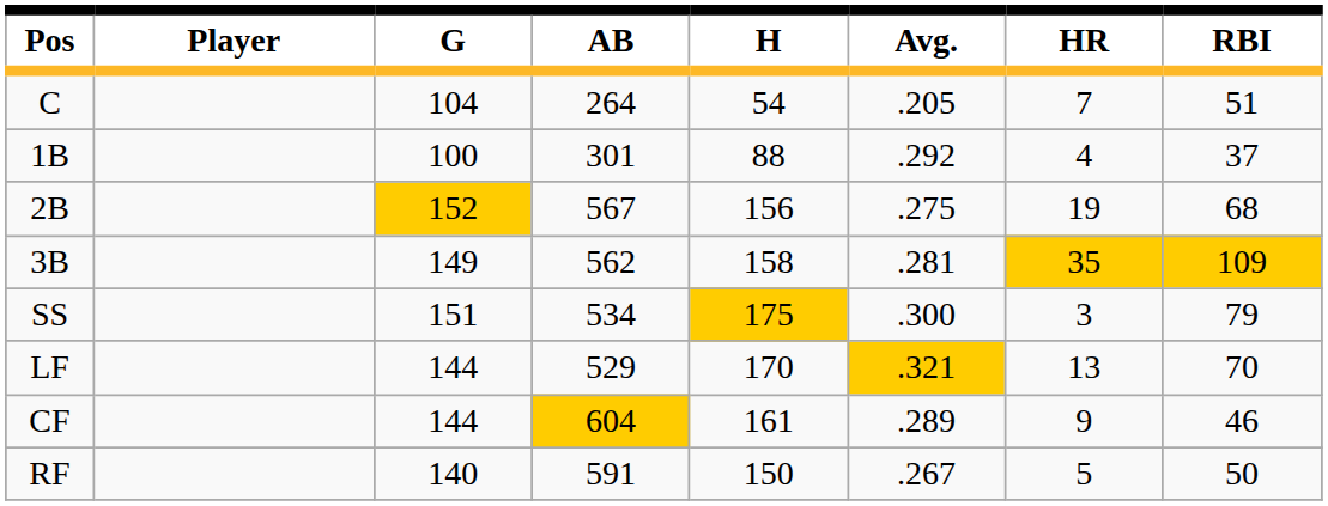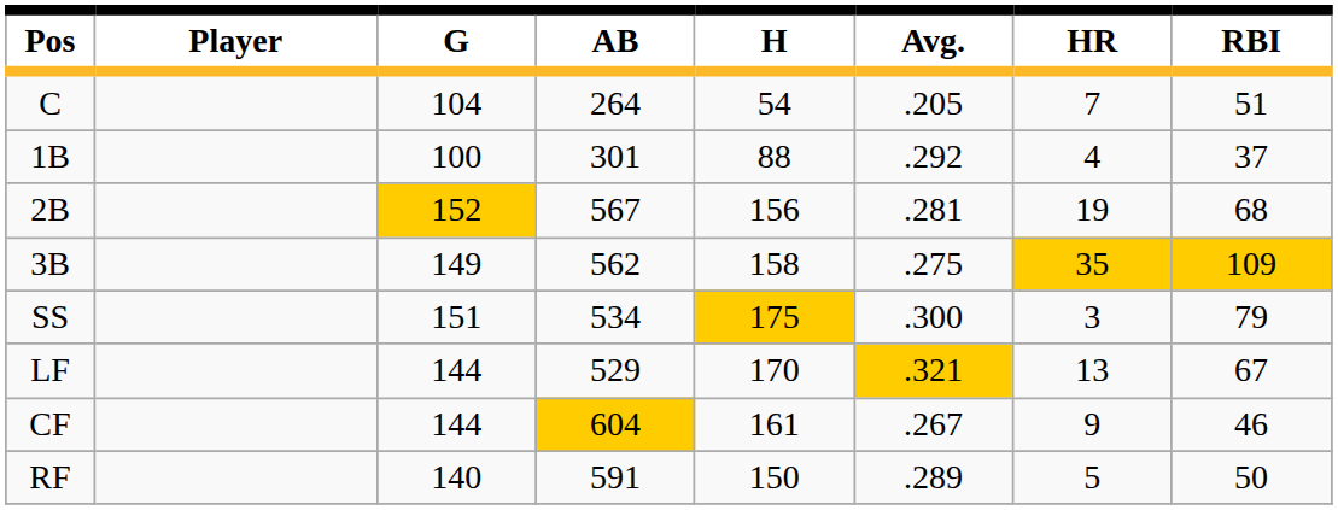 <table class="wikitable sortable">
 <tr>
 <th style="background:#FFFFFF; border-top:#000000 5px solid; border-bottom:#FDB827 5px solid;" width="5%">Pos</th>
 <th style="background:#FFFFFF; border-top:#000000 5px solid; border-bottom:#FDB827 5px solid;" width="16%">Player</th>
 <th style="background:#FFFFFF; border-top:#000000 5px solid; border-bottom:#FDB827 5px solid;" width="9%">G</th>
 <th style="background:#FFFFFF; border-top:#000000 5px solid; border-bottom:#FDB827 5px solid;" width="9%">AB</th>
 <th style="background:#FFFFFF; border-top:#000000 5px solid; border-bottom:#FDB827 5px solid;" width="9%">H</th>
 <th style="background:#FFFFFF; border-top:#000000 5px solid; border-bottom:#FDB827 5px solid;" width="9%">Avg.</th>
 <th style="background:#FFFFFF; border-top:#000000 5px solid; border-bottom:#FDB827 5px solid;" width="9%">HR</th>
 <th style="background:#FFFFFF; border-top:#000000 5px solid; border-bottom:#FDB827 5px solid;" width="9%">RBI</th>
 </tr>
 <tr align="center">
 <td>C</td>
 <td></td>
 <td>104</td>
 <td>264</td>
 <td>54</td>
 <td>.205</td>
 <td>7</td>
 <td>51</td>
 </tr>
 <tr align="center">
 <td>1B</td>
 <td></td>
 <td>100</td>
 <td>301</td>
 <td>88</td>
 <td>.292</td>
 <td>4</td>
 <td>37</td>
 </tr>
 <tr align="center">
 <td>2B</td>
 <td></td>
 <td bgcolor="#FFCC00">152</td>
 <td>567</td>
 <td>156</td>
-<td>.275</td>
+<td>.281</td>
 <td>19</td>
 <td>68</td>
 </tr>
 <tr align="center">
 <td>3B</td>
 <td></td>
 <td>149</td>
 <td>562</td>
 <td>158</td>
-<td>.281</td>
+<td>.275</td>
 <td bgcolor="#FFCC00">35</td>
 <td bgcolor="#FFCC00">109</td>
 </tr>
 <tr align="center">
 <td>SS</td>
 <td></td>
 <td>151</td>
 <td>534</td>
 <td bgcolor="#FFCC00">175</td>
 <td>.300</td>
 <td>3</td>
 <td>79</td>
 </tr>
 <tr align="center">
 <td>LF</td>
 <td></td>
 <td>144</td>
 <td>529</td>
 <td>170</td>
 <td bgcolor="#FFCC00">.321</td>
 <td>13</td>
-<td>70</td>
+<td>67</td>
 </tr>
 <tr align="center">
 <td>CF</td>
 <td></td>
 <td>144</td>
 <td bgcolor="#FFCC00">604</td>
 <td>161</td>
-<td>.289</td>
+<td>.267</td>
 <td>9</td>
 <td>46</td>
 </tr>
 <tr align="center">
 <td>RF</td>
 <td></td>
 <td>140</td>
 <td>591</td>
 <td>150</td>
-<td>.267</td>
+<td>.289</td>
 <td>5</td>
 <td>50</td>
 </tr>
 </table>
